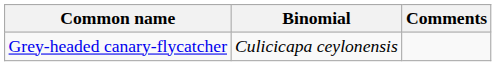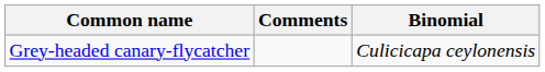 <table class="wikitable">
 <tr>
 <th>Common name</th>
+<th>Comments</th>
 <th>Binomial</th>
-<th>Comments</th>
 </tr>
 <tr>
 <td><a href='#'>Grey-headed canary-flycatcher</a></td>
+<td></td>
 <td><em>Culicicapa ceylonensis</em></td>
-<td></td>
 </tr>
 </table>
